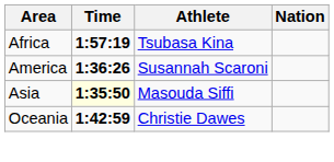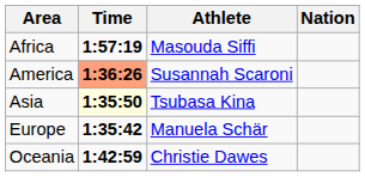 <table class="wikitable">
 <tr>
 <th>Area</th>
 <th>Time</th>
 <th>Athlete</th>
 <th>Nation</th>
 </tr>
 <tr>
 <td>Africa</td>
 <td><strong>1:57:19</strong></td>
-<td><a href='#'>Tsubasa Kina</a></td>
+<td><a href='#'>Masouda Siffi</a></td>
 <td></td>
 </tr>
 <tr>
 <td>America</td>
-<td><strong>1:36:26</strong></td>
+<td style="background: lightsalmon;"><strong>1:36:26</strong></td>
 <td><a href='#'>Susannah Scaroni</a></td>
 <td></td>
 </tr>
 <tr>
 <td>Asia</td>
 <td style="background: lightyellow;"><strong>1:35:50</strong></td>
-<td><a href='#'>Masouda Siffi</a></td>
+<td><a href='#'>Tsubasa Kina</a></td>
+<td></td>
+</tr>
+<tr>
+<td>Europe</td>
+<td><strong>1:35:42</strong> </td>
+<td><a href='#'>Manuela Schär</a></td>
 <td></td>
 </tr>
 <tr>
 <td>Oceania</td>
 <td><strong>1:42:59</strong></td>
 <td><a href='#'>Christie Dawes</a></td>
 <td></td>
 </tr>
 </table>
